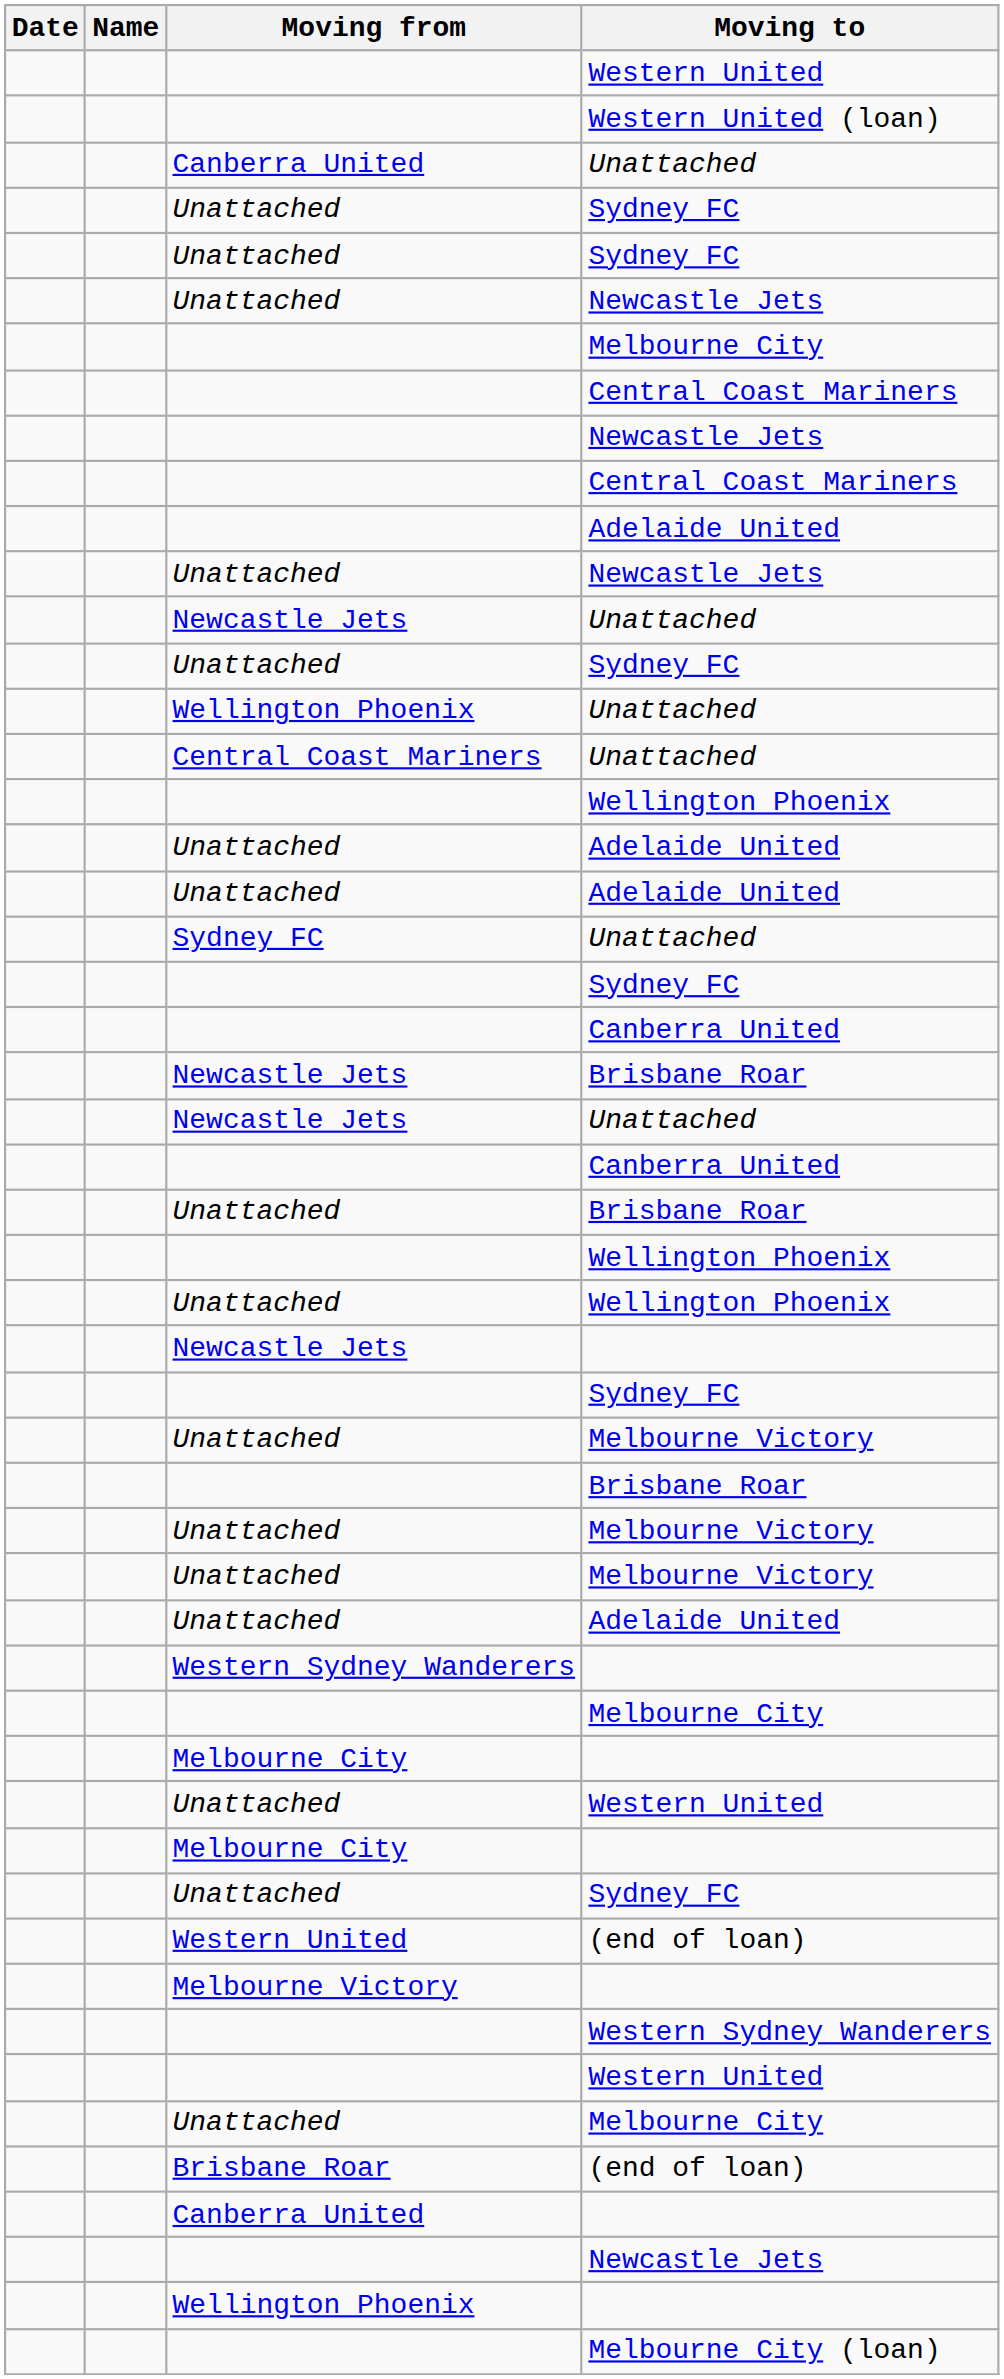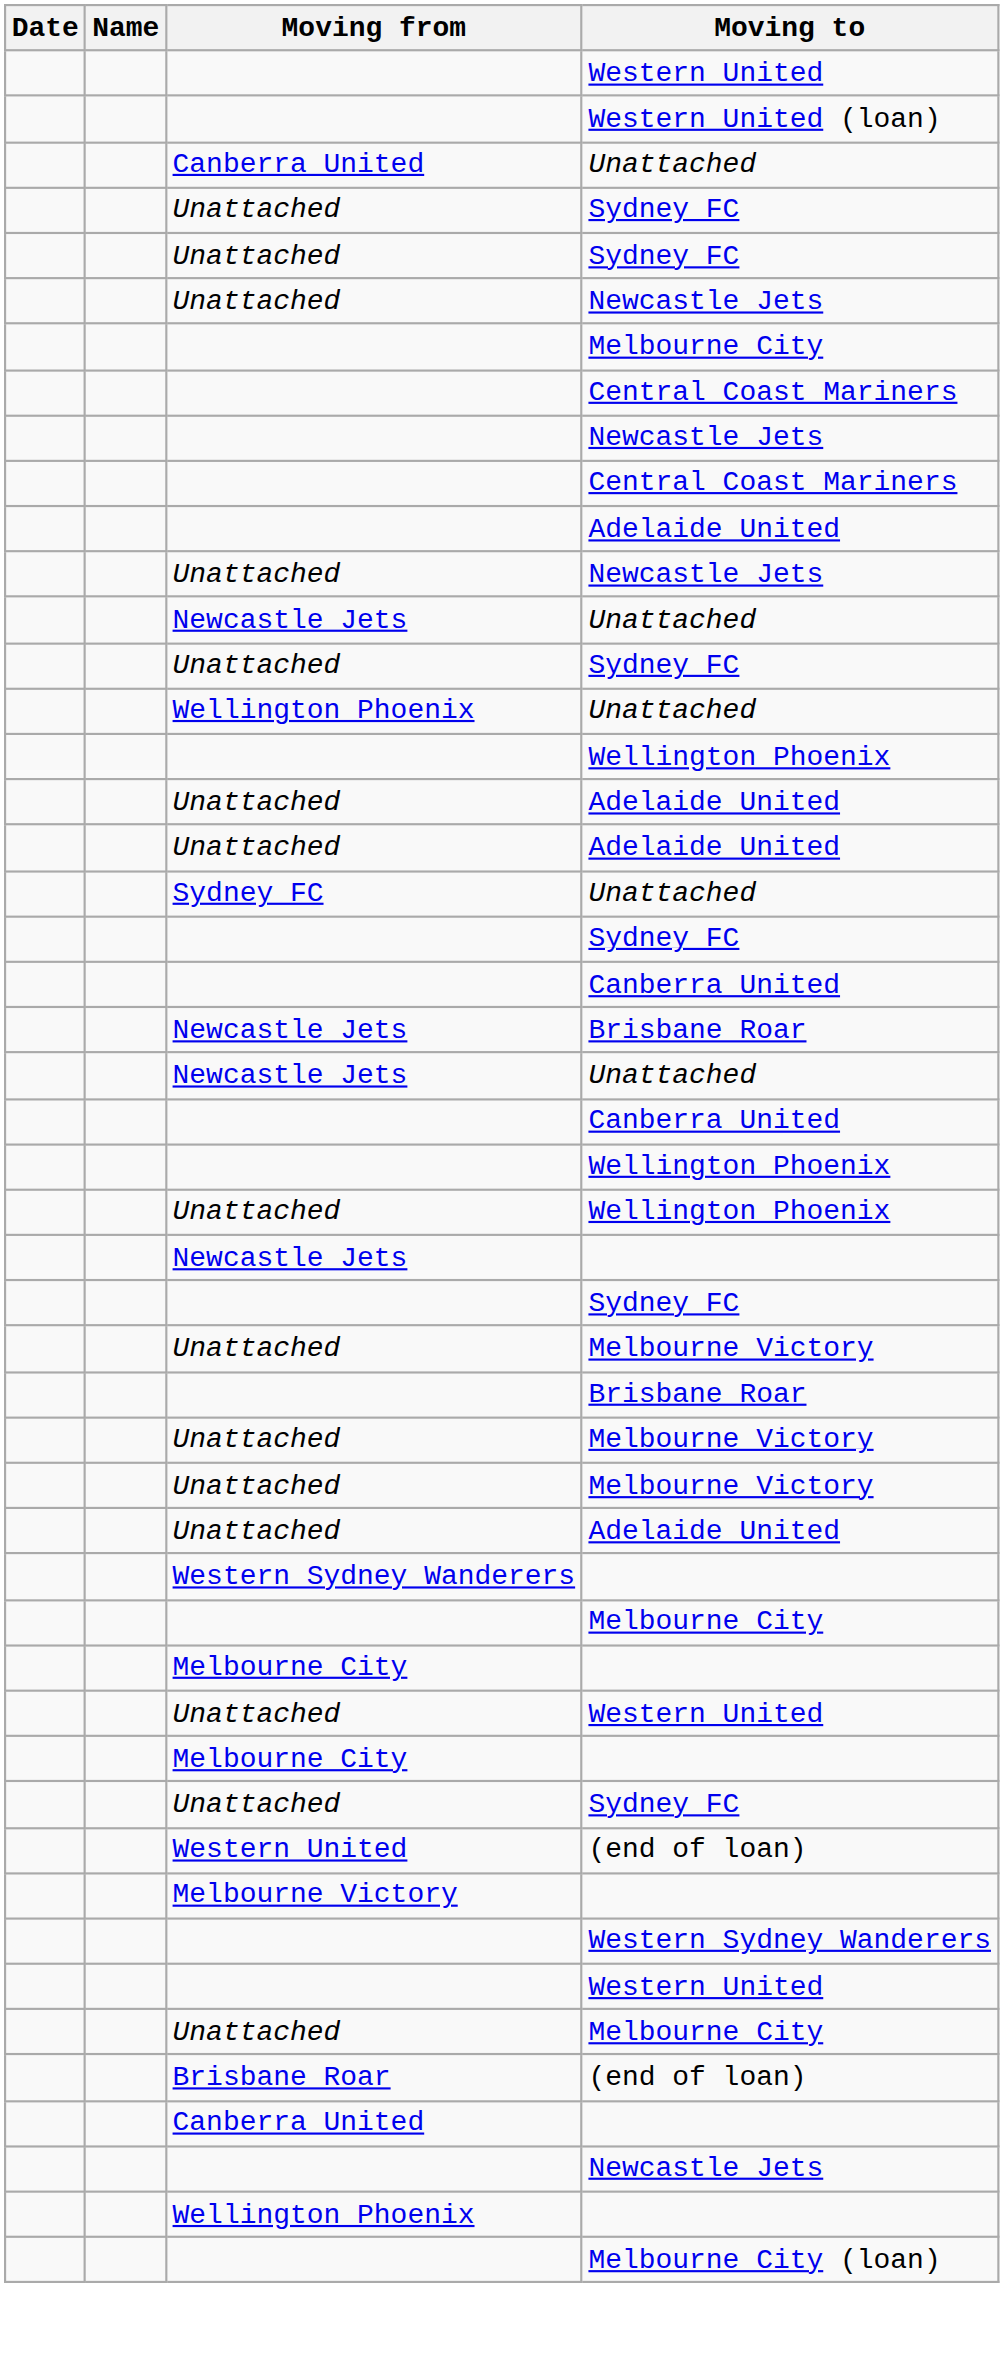 <table class="wikitable sortable">
 <tr>
 <th>Date</th>
 <th>Name</th>
 <th>Moving from</th>
 <th>Moving to</th>
 </tr>
 <tr>
 <td></td>
 <td></td>
 <td></td>
 <td><a href='#'>Western United</a></td>
 </tr>
 <tr>
 <td></td>
 <td></td>
 <td></td>
 <td><a href='#'>Western United</a> (loan)</td>
 </tr>
 <tr>
 <td></td>
 <td></td>
 <td><a href='#'>Canberra United</a></td>
 <td><em>Unattached</em></td>
 </tr>
 <tr>
 <td></td>
 <td></td>
 <td><em>Unattached</em></td>
 <td><a href='#'>Sydney FC</a></td>
 </tr>
 <tr>
 <td></td>
 <td></td>
 <td><em>Unattached</em></td>
 <td><a href='#'>Sydney FC</a></td>
 </tr>
 <tr>
 <td></td>
 <td></td>
 <td><em>Unattached</em></td>
 <td><a href='#'>Newcastle Jets</a></td>
 </tr>
 <tr>
 <td></td>
 <td></td>
 <td></td>
 <td><a href='#'>Melbourne City</a></td>
 </tr>
 <tr>
 <td></td>
 <td></td>
 <td></td>
 <td><a href='#'>Central Coast Mariners</a></td>
 </tr>
 <tr>
 <td></td>
 <td></td>
 <td></td>
 <td><a href='#'>Newcastle Jets</a></td>
 </tr>
 <tr>
 <td></td>
 <td></td>
 <td></td>
 <td><a href='#'>Central Coast Mariners</a></td>
 </tr>
 <tr>
 <td></td>
 <td></td>
 <td></td>
 <td><a href='#'>Adelaide United</a></td>
 </tr>
 <tr>
 <td></td>
 <td></td>
 <td><em>Unattached</em></td>
 <td><a href='#'>Newcastle Jets</a></td>
 </tr>
 <tr>
 <td></td>
 <td></td>
 <td><a href='#'>Newcastle Jets</a></td>
 <td><em>Unattached</em></td>
 </tr>
 <tr>
 <td></td>
 <td></td>
 <td><em>Unattached</em></td>
 <td><a href='#'>Sydney FC</a></td>
 </tr>
 <tr>
 <td></td>
 <td></td>
 <td><a href='#'>Wellington Phoenix</a></td>
 <td><em>Unattached</em></td>
 </tr>
 <tr>
 <td></td>
 <td></td>
-<td><a href='#'>Central Coast Mariners</a></td>
-<td><em>Unattached</em></td>
-</tr>
-<tr>
-<td></td>
-<td></td>
 <td></td>
 <td><a href='#'>Wellington Phoenix</a></td>
 </tr>
 <tr>
 <td></td>
 <td></td>
 <td><em>Unattached</em></td>
 <td><a href='#'>Adelaide United</a></td>
 </tr>
 <tr>
 <td></td>
 <td></td>
 <td><em>Unattached</em></td>
 <td><a href='#'>Adelaide United</a></td>
 </tr>
 <tr>
 <td></td>
 <td></td>
 <td><a href='#'>Sydney FC</a></td>
 <td><em>Unattached</em></td>
 </tr>
 <tr>
 <td></td>
 <td></td>
 <td></td>
 <td><a href='#'>Sydney FC</a></td>
 </tr>
 <tr>
 <td></td>
 <td></td>
 <td></td>
 <td><a href='#'>Canberra United</a></td>
 </tr>
 <tr>
 <td></td>
 <td></td>
 <td><a href='#'>Newcastle Jets</a></td>
 <td><a href='#'>Brisbane Roar</a></td>
 </tr>
 <tr>
 <td></td>
 <td></td>
 <td><a href='#'>Newcastle Jets</a></td>
 <td><em>Unattached</em></td>
 </tr>
 <tr>
 <td></td>
 <td></td>
 <td></td>
 <td><a href='#'>Canberra United</a></td>
-</tr>
-<tr>
-<td></td>
-<td></td>
-<td><em>Unattached</em></td>
-<td><a href='#'>Brisbane Roar</a></td>
 </tr>
 <tr>
 <td></td>
 <td></td>
 <td></td>
 <td><a href='#'>Wellington Phoenix</a></td>
 </tr>
 <tr>
 <td></td>
 <td></td>
 <td><em>Unattached</em></td>
 <td><a href='#'>Wellington Phoenix</a></td>
 </tr>
 <tr>
 <td></td>
 <td></td>
 <td><a href='#'>Newcastle Jets</a></td>
 <td></td>
 </tr>
 <tr>
 <td></td>
 <td></td>
 <td></td>
 <td><a href='#'>Sydney FC</a></td>
 </tr>
 <tr>
 <td></td>
 <td></td>
 <td><em>Unattached</em></td>
 <td><a href='#'>Melbourne Victory</a></td>
 </tr>
 <tr>
 <td></td>
 <td></td>
 <td></td>
 <td><a href='#'>Brisbane Roar</a></td>
 </tr>
 <tr>
 <td></td>
 <td></td>
 <td><em>Unattached</em></td>
 <td><a href='#'>Melbourne Victory</a></td>
 </tr>
 <tr>
 <td></td>
 <td></td>
 <td><em>Unattached</em></td>
 <td><a href='#'>Melbourne Victory</a></td>
 </tr>
 <tr>
 <td></td>
 <td></td>
 <td><em>Unattached</em></td>
 <td><a href='#'>Adelaide United</a></td>
 </tr>
 <tr>
 <td></td>
 <td></td>
 <td><a href='#'>Western Sydney Wanderers</a></td>
 <td></td>
 </tr>
 <tr>
 <td></td>
 <td></td>
 <td></td>
 <td><a href='#'>Melbourne City</a></td>
 </tr>
 <tr>
 <td></td>
 <td></td>
 <td><a href='#'>Melbourne City</a></td>
 <td></td>
 </tr>
 <tr>
 <td></td>
 <td></td>
 <td><em>Unattached</em></td>
 <td><a href='#'>Western United</a></td>
 </tr>
 <tr>
 <td></td>
 <td></td>
 <td><a href='#'>Melbourne City</a></td>
 <td></td>
 </tr>
 <tr>
 <td></td>
 <td></td>
 <td><em>Unattached</em></td>
 <td><a href='#'>Sydney FC</a></td>
 </tr>
 <tr>
 <td></td>
 <td></td>
 <td><a href='#'>Western United</a></td>
 <td> (end of loan)</td>
 </tr>
 <tr>
 <td></td>
 <td></td>
 <td><a href='#'>Melbourne Victory</a></td>
 <td></td>
 </tr>
 <tr>
 <td></td>
 <td></td>
 <td></td>
 <td><a href='#'>Western Sydney Wanderers</a></td>
 </tr>
 <tr>
 <td></td>
 <td></td>
 <td></td>
 <td><a href='#'>Western United</a></td>
 </tr>
 <tr>
 <td></td>
 <td></td>
 <td><em>Unattached</em></td>
 <td><a href='#'>Melbourne City</a></td>
 </tr>
 <tr>
 <td></td>
 <td></td>
 <td><a href='#'>Brisbane Roar</a></td>
 <td> (end of loan)</td>
 </tr>
 <tr>
 <td></td>
 <td></td>
 <td><a href='#'>Canberra United</a></td>
 <td></td>
 </tr>
 <tr>
 <td></td>
 <td></td>
 <td></td>
 <td><a href='#'>Newcastle Jets</a></td>
 </tr>
 <tr>
 <td></td>
 <td></td>
 <td><a href='#'>Wellington Phoenix</a></td>
 <td></td>
 </tr>
 <tr>
 <td></td>
 <td></td>
 <td></td>
 <td><a href='#'>Melbourne City</a> (loan)</td>
 </tr>
 </table>
